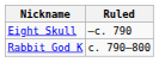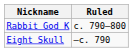 <table class="wikitable" border="1">
 <tr>
 <th><strong>Nickname</strong></th>
 <th><strong>Ruled</strong></th>
 </tr>
 <tr>
+<td><a href='#'>Rabbit God K</a></td>
+<td>c. 790–800</td>
+</tr>
+<tr>
 <td><a href='#'>Eight Skull</a></td>
 <td>–c. 790</td>
 </tr>
-<tr>
-<td><a href='#'>Rabbit God K</a></td>
-<td>c. 790–800</td>
-</tr>
 </table>
